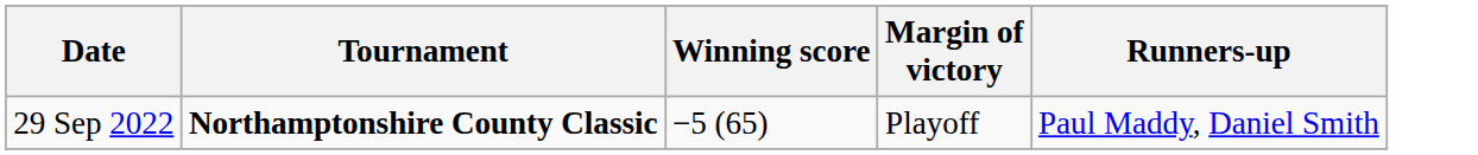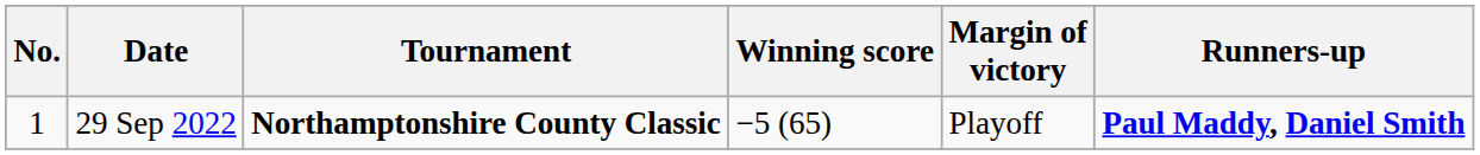 <table class="wikitable" style="font-size:95%;">
 <tr>
+<th>No.</th>
 <th>Date</th>
 <th>Tournament</th>
 <th>Winning score</th>
 <th>Margin of<br>victory</th>
 <th>Runners-up</th>
 </tr>
 <tr>
+<td align=center>1</td>
 <td align=right>29 Sep <a href='#'>2022</a></td>
 <td><strong>Northamptonshire County Classic</strong></td>
 <td>−5 (65)</td>
 <td>Playoff</td>
-<td> <a href='#'>Paul Maddy</a>,  <a href='#'>Daniel Smith</a></td>
+<td><strong> <a href='#'>Paul Maddy</a>,  <a href='#'>Daniel Smith</a></strong></td>
 </tr>
 </table>
